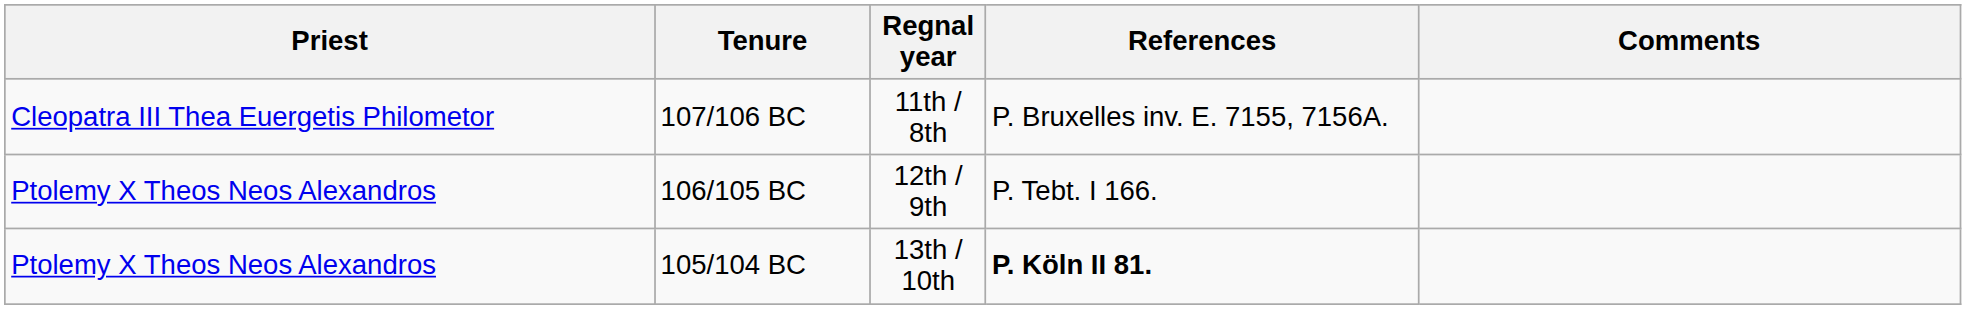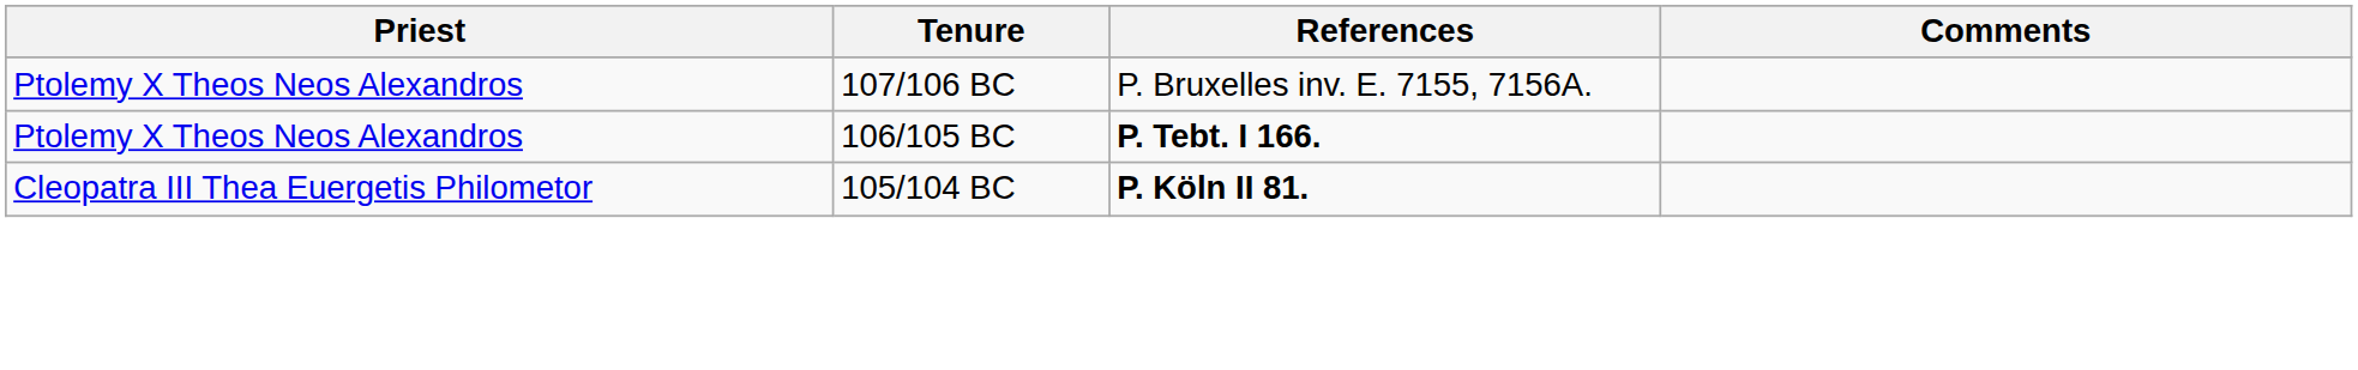 <table class="wikitable" style="width:90%;">
 <tr style="background-color:#f9f9f9;">
 <th bgcolor="#FFDEAD" style="width:30%;"><strong>Priest</strong></th>
 <th bgcolor="#FFDEAD" style="width:10%;">Tenure</th>
-<th bgcolor="#FFDEAD" style="width:5%;">Regnal year</th>
 <th bgcolor="#FFDEAD" style="width:20%;">References</th>
 <th bgcolor="#FFDEAD" style="width:25%;">Comments</th>
 </tr>
 <tr>
-<td><a href='#'>Cleopatra III Thea Euergetis Philometor</a></td>
+<td><a href='#'>Ptolemy X Theos Neos Alexandros</a></td>
 <td>107/106 BC</td>
-<td align="center">11th / 8th</td>
 <td>P. Bruxelles inv. E. 7155, 7156A.</td>
 <td></td>
 </tr>
 <tr>
 <td><a href='#'>Ptolemy X Theos Neos Alexandros</a></td>
 <td>106/105 BC</td>
-<td align="center">12th / 9th</td>
-<td>P. Tebt. I 166.</td>
+<td><strong>P. Tebt. I 166.</strong></td>
 <td></td>
 </tr>
 <tr>
-<td><a href='#'>Ptolemy X Theos Neos Alexandros</a></td>
+<td><a href='#'>Cleopatra III Thea Euergetis Philometor</a></td>
 <td>105/104 BC</td>
-<td align="center">13th / 10th</td>
 <td><strong>P. Köln II 81.</strong></td>
 <td></td>
 </tr>
 </table>
